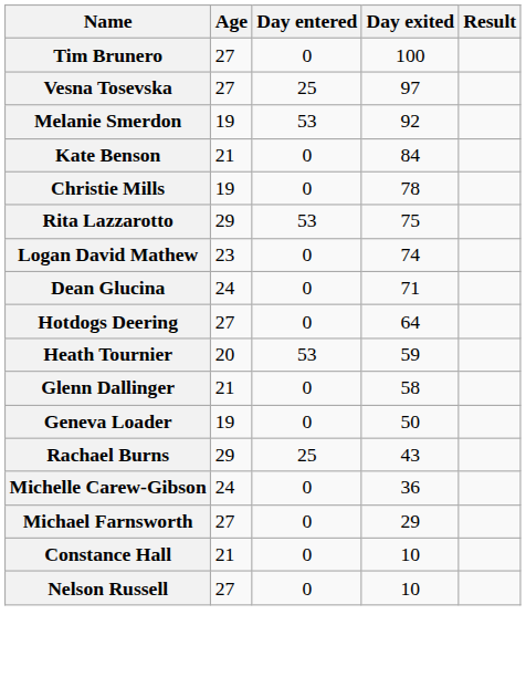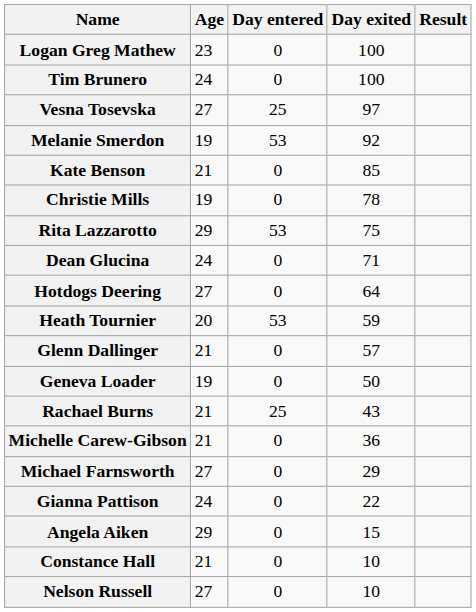 <table class="wikitable sortable" style="text-align:left; line-height:20px; width:auto;">
 <tr>
 <th scope="col">Name</th>
 <th scope="col">Age</th>
 <th scope="col">Day entered</th>
 <th scope="col">Day exited</th>
 <th scope="col">Result</th>
 </tr>
 <tr>
+<th scope="row">Logan Greg Mathew</th>
+<td>23</td>
+<td align="center">0</td>
+<td align="center">100</td>
+<td></td>
+</tr>
+<tr>
 <th scope="row">Tim Brunero</th>
-<td>27</td>
+<td>24</td>
 <td align="center">0</td>
 <td align="center">100</td>
 <td></td>
 </tr>
 <tr>
 <th scope="row">Vesna Tosevska</th>
 <td>27</td>
 <td align="center">25</td>
 <td align="center">97</td>
 <td></td>
 </tr>
 <tr>
 <th scope="row">Melanie Smerdon</th>
 <td>19</td>
 <td align="center">53</td>
 <td align="center">92</td>
 <td></td>
 </tr>
 <tr>
 <th scope="row">Kate Benson</th>
 <td>21</td>
 <td align="center">0</td>
-<td align="center">84</td>
+<td align="center">85</td>
 <td></td>
 </tr>
 <tr>
 <th scope="row">Christie Mills</th>
 <td>19</td>
 <td align="center">0</td>
 <td align="center">78</td>
 <td></td>
 </tr>
 <tr>
 <th scope="row">Rita Lazzarotto</th>
 <td>29</td>
 <td align="center">53</td>
 <td align="center">75</td>
-<td></td>
-</tr>
-<tr>
-<th scope="row">Logan David Mathew</th>
-<td>23</td>
-<td align="center">0</td>
-<td align="center">74</td>
 <td></td>
 </tr>
 <tr>
 <th scope="row">Dean Glucina</th>
 <td>24</td>
 <td align="center">0</td>
 <td align="center">71</td>
 <td></td>
 </tr>
 <tr>
 <th scope="row">Hotdogs Deering</th>
 <td>27</td>
 <td align="center">0</td>
 <td align="center">64</td>
 <td></td>
 </tr>
 <tr>
 <th scope="row">Heath Tournier</th>
 <td>20</td>
 <td align="center">53</td>
 <td align="center">59</td>
 <td></td>
 </tr>
 <tr>
 <th scope="row">Glenn Dallinger</th>
 <td>21</td>
 <td align="center">0</td>
-<td align="center">58</td>
+<td align="center">57</td>
 <td></td>
 </tr>
 <tr>
 <th scope="row">Geneva Loader</th>
 <td>19</td>
 <td align="center">0</td>
 <td align="center">50</td>
 <td></td>
 </tr>
 <tr>
 <th scope="row">Rachael Burns</th>
-<td>29</td>
+<td>21</td>
 <td align="center">25</td>
 <td align="center">43</td>
 <td></td>
 </tr>
 <tr>
 <th scope="row">Michelle Carew-Gibson</th>
-<td>24</td>
+<td>21</td>
 <td align="center">0</td>
 <td align="center">36</td>
 <td></td>
 </tr>
 <tr>
 <th scope="row">Michael Farnsworth</th>
 <td>27</td>
 <td align="center">0</td>
 <td align="center">29</td>
+<td></td>
+</tr>
+<tr>
+<th scope="row">Gianna Pattison</th>
+<td>24</td>
+<td align="center">0</td>
+<td align="center">22</td>
+<td></td>
+</tr>
+<tr>
+<th scope="row">Angela Aiken</th>
+<td>29</td>
+<td align="center">0</td>
+<td align="center">15</td>
 <td></td>
 </tr>
 <tr>
 <th scope="row">Constance Hall</th>
 <td>21</td>
 <td align="center">0</td>
 <td align="center">10</td>
 <td></td>
 </tr>
 <tr>
 <th scope="row">Nelson Russell</th>
 <td>27</td>
 <td align="center">0</td>
 <td align="center">10</td>
 <td></td>
 </tr>
 </table>
